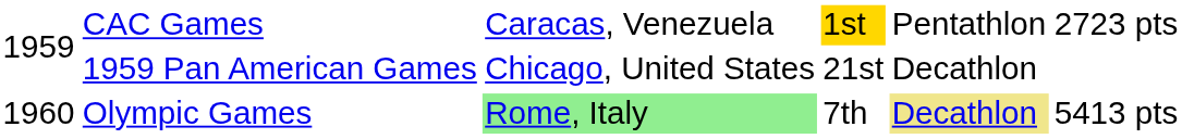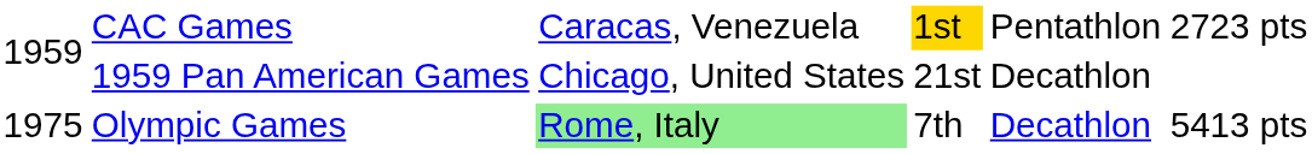 <table>
 <tr>
 <td rowspan=2>1959</td>
 <td><a href='#'>CAC Games</a></td>
 <td><a href='#'>Caracas</a>, Venezuela</td>
 <td bgcolor=gold>1st</td>
 <td>Pentathlon</td>
 <td>2723 pts</td>
 </tr>
 <tr>
 <td><a href='#'>1959 Pan American Games</a></td>
 <td><a href='#'>Chicago</a>, United States</td>
 <td>21st</td>
 <td>Decathlon</td>
 <td></td>
 </tr>
 <tr>
-<td>1960</td>
+<td>1975</td>
 <td><a href='#'>Olympic Games</a></td>
 <td style="background: lightgreen;"><a href='#'>Rome</a>, Italy</td>
 <td>7th</td>
-<td style="background: khaki;"><a href='#'>Decathlon</a></td>
+<td><a href='#'>Decathlon</a></td>
 <td>5413 pts</td>
 </tr>
 </table>
